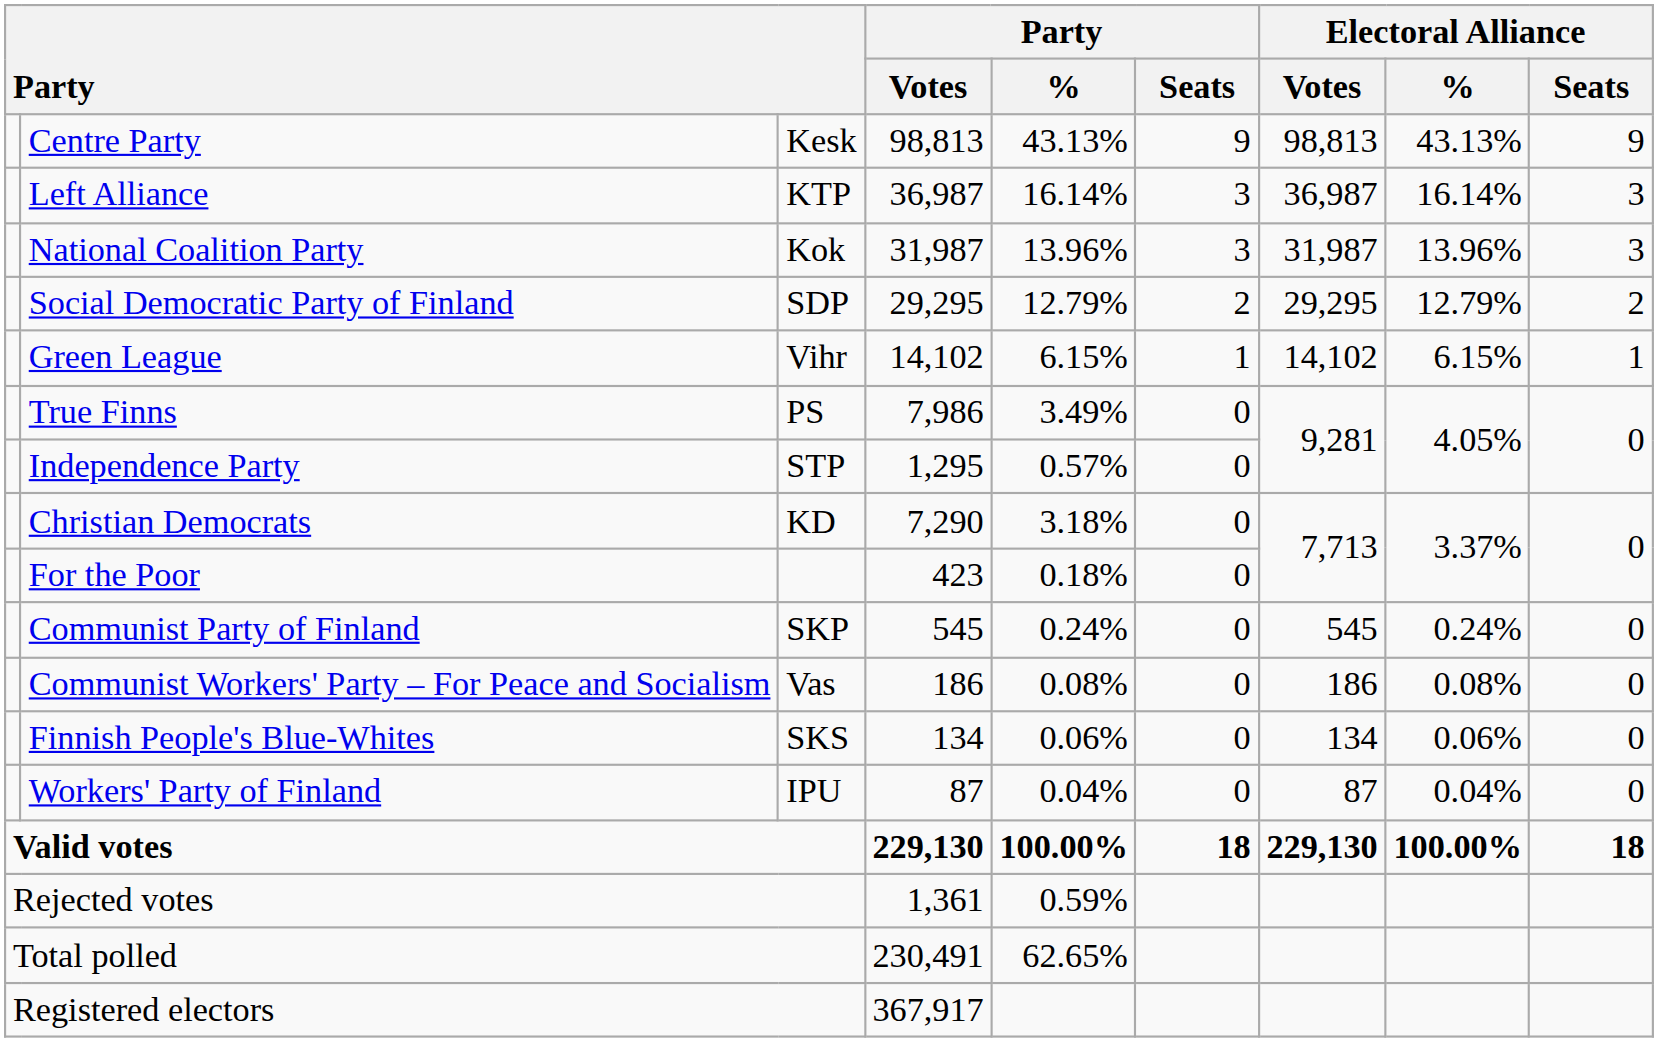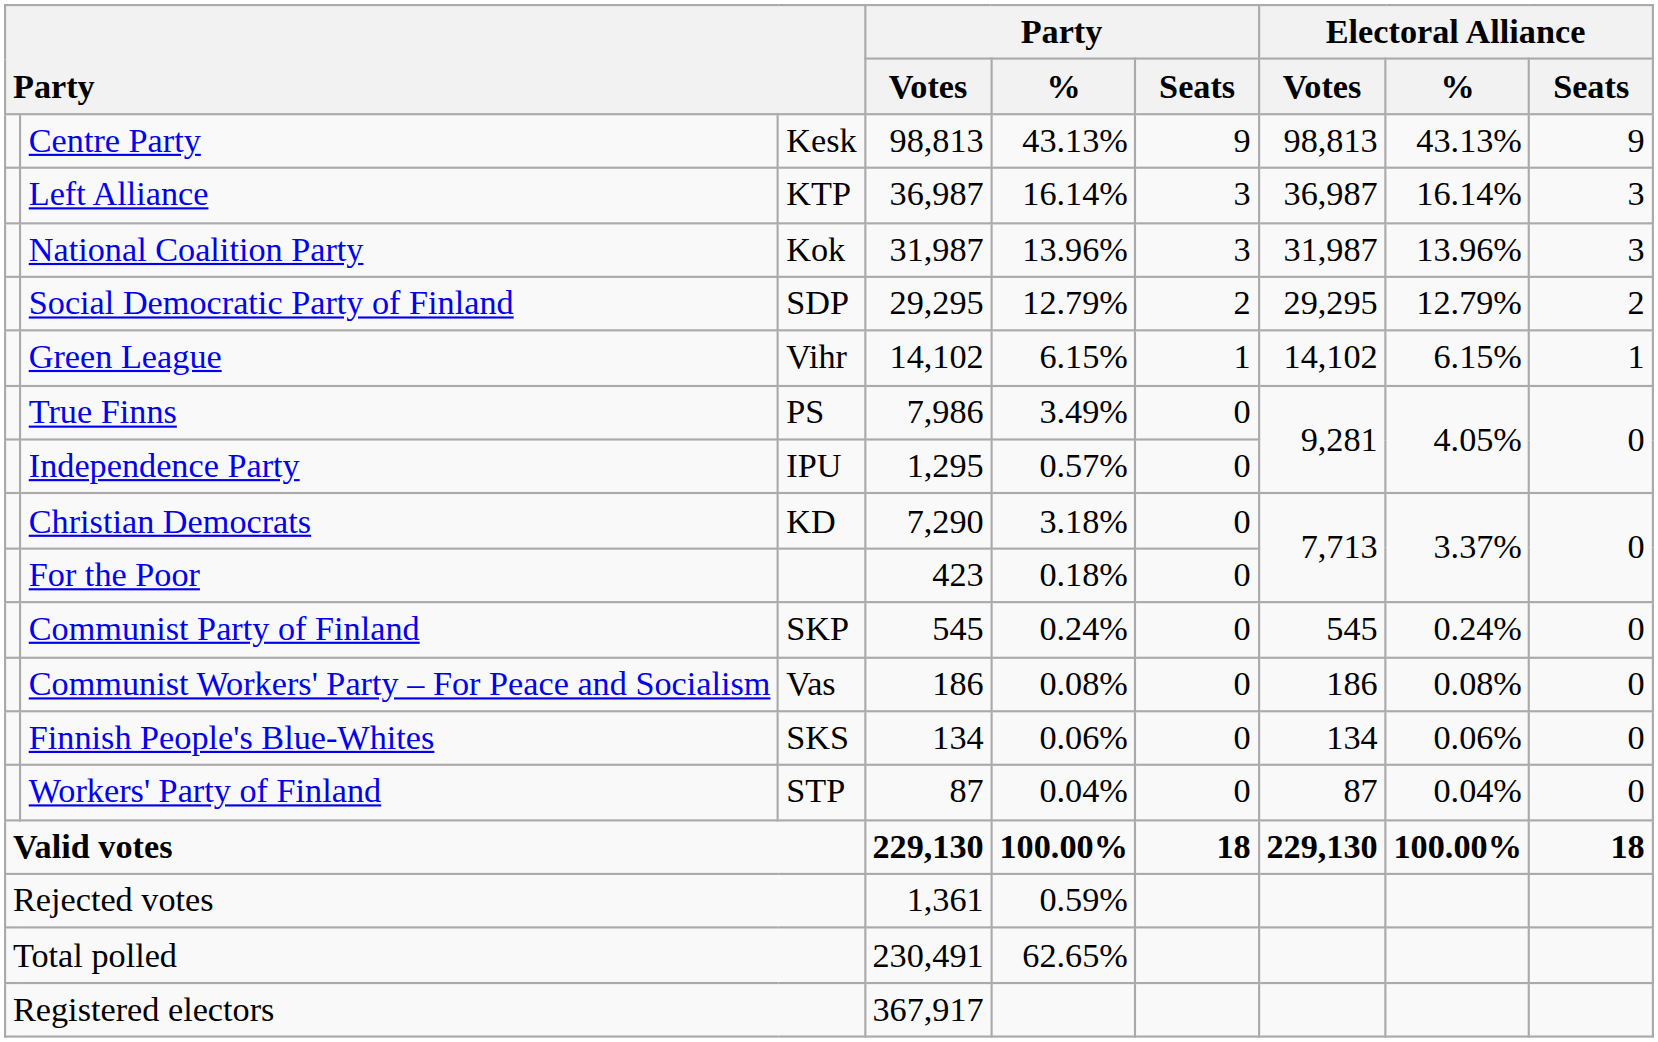 <table class="wikitable" border="1" style="text-align:right;">
 <tr>
 <th style="text-align:left;" valign=bottom rowspan=2 colspan=3>Party</th>
 <th colspan=3>Party</th>
 <th colspan=3>Electoral Alliance</th>
 </tr>
 <tr>
 <th align=center valign=bottom width="50">Votes</th>
 <th align=center valign=bottom width="50">%</th>
 <th align=center valign=bottom width="50">Seats</th>
 <th align=center valign=bottom width="50">Votes</th>
 <th align=center valign=bottom width="50">%</th>
 <th align=center valign=bottom width="50">Seats</th>
 </tr>
 <tr>
 <td></td>
 <td align=left><a href='#'>Centre Party</a></td>
 <td align=left>Kesk</td>
 <td>98,813</td>
 <td>43.13%</td>
 <td>9</td>
 <td>98,813</td>
 <td>43.13%</td>
 <td>9</td>
 </tr>
 <tr>
 <td></td>
 <td align=left><a href='#'>Left Alliance</a></td>
 <td align=left>KTP</td>
 <td>36,987</td>
 <td>16.14%</td>
 <td>3</td>
 <td>36,987</td>
 <td>16.14%</td>
 <td>3</td>
 </tr>
 <tr>
 <td></td>
 <td align=left><a href='#'>National Coalition Party</a></td>
 <td align=left>Kok</td>
 <td>31,987</td>
 <td>13.96%</td>
 <td>3</td>
 <td>31,987</td>
 <td>13.96%</td>
 <td>3</td>
 </tr>
 <tr>
 <td></td>
 <td align=left style="white-space: nowrap;"><a href='#'>Social Democratic Party of Finland</a></td>
 <td align=left>SDP</td>
 <td>29,295</td>
 <td>12.79%</td>
 <td>2</td>
 <td>29,295</td>
 <td>12.79%</td>
 <td>2</td>
 </tr>
 <tr>
 <td></td>
 <td align=left><a href='#'>Green League</a></td>
 <td align=left>Vihr</td>
 <td>14,102</td>
 <td>6.15%</td>
 <td>1</td>
 <td>14,102</td>
 <td>6.15%</td>
 <td>1</td>
 </tr>
 <tr>
 <td></td>
 <td align=left><a href='#'>True Finns</a></td>
 <td align=left>PS</td>
 <td>7,986</td>
 <td>3.49%</td>
 <td>0</td>
 <td rowspan=2>9,281</td>
 <td rowspan=2>4.05%</td>
 <td rowspan=2>0</td>
 </tr>
 <tr>
 <td></td>
 <td align=left><a href='#'>Independence Party</a></td>
-<td align=left>STP</td>
+<td align=left>IPU</td>
 <td>1,295</td>
 <td>0.57%</td>
 <td>0</td>
 </tr>
 <tr>
 <td></td>
 <td align=left><a href='#'>Christian Democrats</a></td>
 <td align=left>KD</td>
 <td>7,290</td>
 <td>3.18%</td>
 <td>0</td>
 <td rowspan=2>7,713</td>
 <td rowspan=2>3.37%</td>
 <td rowspan=2>0</td>
 </tr>
 <tr>
 <td></td>
 <td align=left><a href='#'>For the Poor</a></td>
 <td align=left></td>
 <td>423</td>
 <td>0.18%</td>
 <td>0</td>
 </tr>
 <tr>
 <td></td>
 <td align=left><a href='#'>Communist Party of Finland</a></td>
 <td align=left>SKP</td>
 <td>545</td>
 <td>0.24%</td>
 <td>0</td>
 <td>545</td>
 <td>0.24%</td>
 <td>0</td>
 </tr>
 <tr>
 <td></td>
 <td align=left><a href='#'>Communist Workers' Party – For Peace and Socialism</a></td>
 <td align=left>Vas</td>
 <td>186</td>
 <td>0.08%</td>
 <td>0</td>
 <td>186</td>
 <td>0.08%</td>
 <td>0</td>
 </tr>
 <tr>
 <td></td>
 <td align=left><a href='#'>Finnish People's Blue-Whites</a></td>
 <td align=left>SKS</td>
 <td>134</td>
 <td>0.06%</td>
 <td>0</td>
 <td>134</td>
 <td>0.06%</td>
 <td>0</td>
 </tr>
 <tr>
 <td></td>
 <td align=left><a href='#'>Workers' Party of Finland</a></td>
-<td align=left>IPU</td>
+<td align=left>STP</td>
 <td>87</td>
 <td>0.04%</td>
 <td>0</td>
 <td>87</td>
 <td>0.04%</td>
 <td>0</td>
 </tr>
 <tr style="font-weight:bold">
 <td align=left colspan=3>Valid votes</td>
 <td>229,130</td>
 <td>100.00%</td>
 <td>18</td>
 <td>229,130</td>
 <td>100.00%</td>
 <td>18</td>
 </tr>
 <tr>
 <td align=left colspan=3>Rejected votes</td>
 <td>1,361</td>
 <td>0.59%</td>
 <td></td>
 <td></td>
 <td></td>
 <td></td>
 </tr>
 <tr>
 <td align=left colspan=3>Total polled</td>
 <td>230,491</td>
 <td>62.65%</td>
 <td></td>
 <td></td>
 <td></td>
 <td></td>
 </tr>
 <tr>
 <td align=left colspan=3>Registered electors</td>
 <td>367,917</td>
 <td></td>
 <td></td>
 <td></td>
 <td></td>
 <td></td>
 </tr>
 </table>
